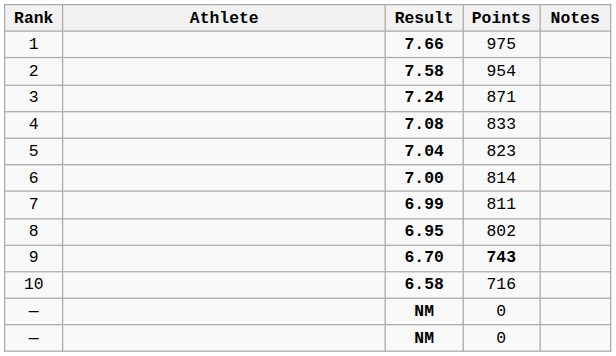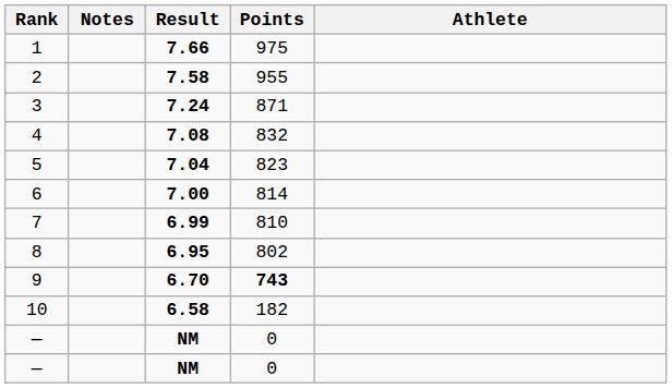 <table class="wikitable" style="text-align:center">
 <tr>
 <th width=40>Rank</th>
-<th width=250>Athlete</th>
+<th width=50>Notes</th>
 <th width=55>Result</th>
 <th width=55>Points</th>
-<th width=50>Notes</th>
+<th width=250>Athlete</th>
 </tr>
 <tr>
 <td>1</td>
-<td align=left></td>
+<td></td>
 <td><strong>7.66</strong></td>
 <td>975</td>
-<td></td>
+<td align=left></td>
 </tr>
 <tr>
 <td>2</td>
+<td></td>
+<td><strong>7.58</strong></td>
+<td>955</td>
 <td align=left></td>
-<td><strong>7.58</strong></td>
-<td>954</td>
-<td></td>
 </tr>
 <tr>
 <td>3</td>
-<td align=left></td>
+<td></td>
 <td><strong>7.24</strong></td>
 <td>871</td>
-<td></td>
+<td align=left></td>
 </tr>
 <tr>
 <td>4</td>
+<td></td>
+<td><strong>7.08</strong></td>
+<td>832</td>
 <td align=left></td>
-<td><strong>7.08</strong></td>
-<td>833</td>
-<td></td>
 </tr>
 <tr>
 <td>5</td>
-<td align=left></td>
+<td></td>
 <td><strong>7.04</strong></td>
 <td>823</td>
-<td></td>
+<td align=left></td>
 </tr>
 <tr>
 <td>6</td>
-<td align=left></td>
+<td></td>
 <td><strong>7.00</strong></td>
 <td>814</td>
-<td></td>
+<td align=left></td>
 </tr>
 <tr>
 <td>7</td>
+<td></td>
+<td><strong>6.99</strong></td>
+<td>810</td>
 <td align=left></td>
-<td><strong>6.99</strong></td>
-<td>811</td>
-<td></td>
 </tr>
 <tr>
 <td>8</td>
-<td align=left></td>
+<td></td>
 <td><strong>6.95</strong></td>
 <td>802</td>
-<td></td>
+<td align=left></td>
 </tr>
 <tr>
 <td>9</td>
-<td align=left></td>
+<td></td>
 <td><strong>6.70</strong></td>
 <td><strong>743</strong></td>
-<td></td>
+<td align=left></td>
 </tr>
 <tr>
 <td>10</td>
+<td></td>
+<td><strong>6.58</strong></td>
+<td>182</td>
 <td align=left></td>
-<td><strong>6.58</strong></td>
-<td>716</td>
-<td></td>
 </tr>
 <tr>
 <td>—</td>
-<td align=left></td>
+<td></td>
 <td><strong>NM</strong></td>
 <td>0</td>
-<td></td>
+<td align=left></td>
 </tr>
 <tr>
 <td>—</td>
-<td align=left></td>
+<td></td>
 <td><strong>NM</strong></td>
 <td>0</td>
-<td></td>
+<td align=left></td>
 </tr>
 </table>
